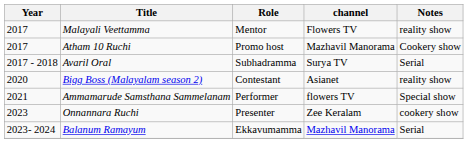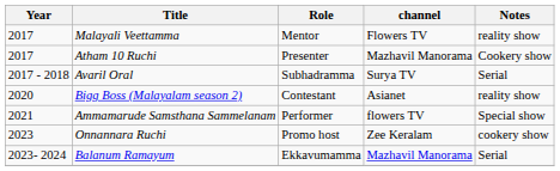 <table class="wikitable sortable">
 <tr>
 <th>Year</th>
 <th>Title</th>
 <th>Role</th>
 <th>channel</th>
 <th>Notes</th>
 </tr>
 <tr>
 <td>2017</td>
 <td><em>Malayali Veettamma</em></td>
 <td>Mentor</td>
 <td>Flowers TV</td>
 <td>reality show</td>
 </tr>
 <tr>
 <td>2017</td>
 <td><em>Atham 10 Ruchi</em></td>
-<td>Promo host</td>
+<td>Presenter</td>
 <td>Mazhavil Manorama</td>
 <td>Cookery show</td>
 </tr>
 <tr>
 <td>2017 - 2018</td>
 <td><em>Avaril Oral</em></td>
 <td>Subhadramma</td>
 <td>Surya TV</td>
 <td>Serial</td>
 </tr>
 <tr>
 <td>2020</td>
 <td><em><a href='#'>Bigg Boss (Malayalam season 2)</a></em></td>
 <td>Contestant</td>
 <td>Asianet</td>
 <td>reality show</td>
 </tr>
 <tr>
 <td>2021</td>
 <td><em>Ammamarude Samsthana Sammelanam</em></td>
 <td>Performer</td>
 <td>flowers TV</td>
 <td>Special show</td>
 </tr>
 <tr>
 <td>2023</td>
 <td><em>Onnannara Ruchi</em></td>
-<td>Presenter</td>
+<td>Promo host</td>
 <td>Zee Keralam</td>
 <td>cookery show</td>
 </tr>
 <tr>
 <td>2023- 2024</td>
 <td><em><a href='#'>Balanum Ramayum</a></em></td>
 <td>Ekkavumamma</td>
 <td><a href='#'>Mazhavil Manorama</a></td>
 <td>Serial</td>
 </tr>
 <tr>
 </tr>
 </table>
